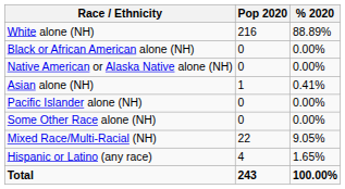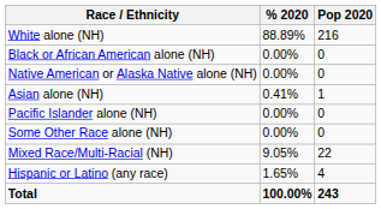 <table class="wikitable">
 <tr>
 <th>Race / Ethnicity</th>
+<th>% 2020</th>
 <th>Pop 2020</th>
-<th>% 2020</th>
 </tr>
 <tr>
 <td><a href='#'>White</a> alone (NH)</td>
+<td>88.89%</td>
 <td>216</td>
-<td>88.89%</td>
 </tr>
 <tr>
 <td><a href='#'>Black or African American</a> alone (NH)</td>
+<td>0.00%</td>
 <td>0</td>
-<td>0.00%</td>
 </tr>
 <tr>
 <td><a href='#'>Native American</a> or <a href='#'>Alaska Native</a> alone (NH)</td>
+<td>0.00%</td>
 <td>0</td>
-<td>0.00%</td>
 </tr>
 <tr>
 <td><a href='#'>Asian</a> alone (NH)</td>
+<td>0.41%</td>
 <td>1</td>
-<td>0.41%</td>
 </tr>
 <tr>
 <td><a href='#'>Pacific Islander</a> alone (NH)</td>
+<td>0.00%</td>
 <td>0</td>
-<td>0.00%</td>
 </tr>
 <tr>
 <td><a href='#'>Some Other Race</a> alone (NH)</td>
+<td>0.00%</td>
 <td>0</td>
-<td>0.00%</td>
 </tr>
 <tr>
 <td><a href='#'>Mixed Race/Multi-Racial</a> (NH)</td>
+<td>9.05%</td>
 <td>22</td>
-<td>9.05%</td>
 </tr>
 <tr>
 <td><a href='#'>Hispanic or Latino</a> (any race)</td>
+<td>1.65%</td>
 <td>4</td>
-<td>1.65%</td>
 </tr>
 <tr>
 <td><strong>Total</strong></td>
+<td><strong>100.00%</strong></td>
 <td><strong>243</strong></td>
-<td><strong>100.00%</strong></td>
 </tr>
 </table>
